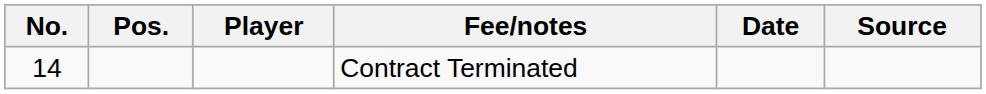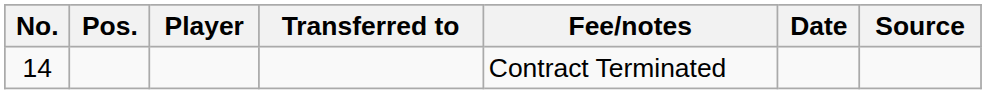 <table class="wikitable sortable" style="width:90%; text-align:center; font-size:95%; text-align:left;">
 <tr>
 <th>No.</th>
 <th>Pos.</th>
 <th>Player</th>
+<th>Transferred to</th>
 <th>Fee/notes</th>
 <th>Date</th>
 <th>Source</th>
 </tr>
 <tr>
 <td align="center">14</td>
 <td align="center"></td>
 <td></td>
+<td></td>
 <td>Contract Terminated</td>
 <td></td>
 <td></td>
 </tr>
 </table>
